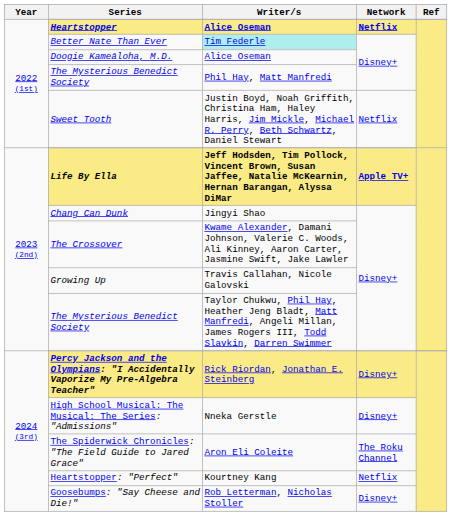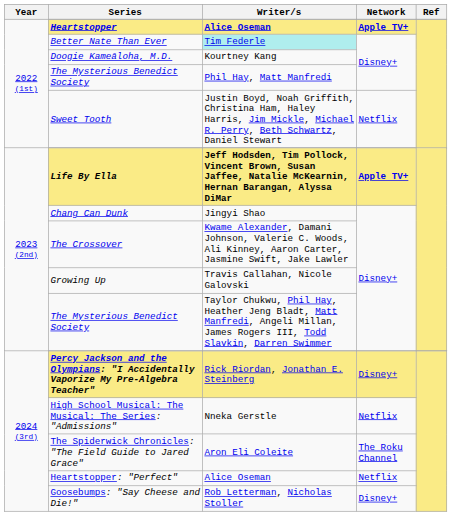 <table class="wikitable" style="width:100%">
 <tr bgcolor="#bebebe">
 <th width="5%">Year</th>
 <th width="20%">Series</th>
 <th width="20%">Writer/s</th>
 <th width="5%">Network</th>
 <th width="3%">Ref</th>
 </tr>
 <tr>
 <td rowspan=6 style="text-align:center"><a href='#'>2022</a><br><small><a href='#'>(1st)</a></small></td>
 </tr>
 <tr style="background:#FAEB86">
 <td><strong><em><a href='#'>Heartstopper</a></em></strong></td>
 <td><strong><a href='#'>Alice Oseman</a></strong></td>
-<td><strong><a href='#'>Netflix</a></strong></td>
+<td><strong><a href='#'>Apple TV+</a></strong></td>
 <td rowspan=6 style="text-align:center"></td>
 </tr>
 <tr>
 <td><em><a href='#'>Better Nate Than Ever</a></em></td>
 <td style="background: paleturquoise;"><a href='#'>Tim Federle</a></td>
 <td rowspan=3><a href='#'>Disney+</a></td>
 </tr>
 <tr>
 <td><em><a href='#'>Doogie Kameāloha, M.D.</a></em></td>
-<td><a href='#'>Alice Oseman</a></td>
+<td>Kourtney Kang</td>
 </tr>
 <tr>
 <td><em><a href='#'>The Mysterious Benedict Society</a></em></td>
 <td><a href='#'>Phil Hay</a>, <a href='#'>Matt Manfredi</a></td>
 </tr>
 <tr>
 <td><em><a href='#'>Sweet Tooth</a></em></td>
 <td>Justin Boyd, Noah Griffith, Christina Ham, Haley Harris, <a href='#'>Jim Mickle</a>, <a href='#'>Michael R. Perry</a>, <a href='#'>Beth Schwartz</a>, Daniel Stewart</td>
 <td><a href='#'>Netflix</a></td>
 </tr>
 <tr>
 <td rowspan=6 style="text-align:center"><a href='#'>2023</a><br><small><a href='#'>(2nd)</a></small></td>
 </tr>
 <tr style="background:#FAEB86">
 <td><strong><em>Life By Ella</em></strong></td>
 <td><strong>Jeff Hodsden, Tim Pollock, Vincent Brown, Susan Jaffee, Natalie McKearnin, Hernan Barangan, Alyssa DiMar</strong></td>
 <td><strong><a href='#'>Apple TV+</a></strong></td>
 <td rowspan=5 style="text-align:center"></td>
 </tr>
 <tr>
 <td><em><a href='#'>Chang Can Dunk</a></em></td>
 <td>Jingyi Shao</td>
 <td rowspan=4><a href='#'>Disney+</a></td>
 </tr>
 <tr>
 <td><em><a href='#'>The Crossover</a></em></td>
 <td><a href='#'>Kwame Alexander</a>, Damani Johnson, Valerie C. Woods, Ali Kinney, Aaron Carter, Jasmine Swift, Jake Lawler</td>
 </tr>
 <tr>
 <td><em>Growing Up</em></td>
 <td>Travis Callahan, Nicole Galovski</td>
 </tr>
 <tr>
 <td><em><a href='#'>The Mysterious Benedict Society</a></em></td>
 <td>Taylor Chukwu, <a href='#'>Phil Hay</a>, Heather Jeng Bladt, <a href='#'>Matt Manfredi</a>, Angeli Millan, James Rogers III, <a href='#'>Todd Slavkin</a>, <a href='#'>Darren Swimmer</a></td>
 </tr>
 <tr>
 <td rowspan=7 style="text-align:center"><a href='#'>2024</a><br><small><a href='#'>(3rd)</a></small></td>
 </tr>
 <tr style="background:#FAEB86">
 <td><strong><em><a href='#'>Percy Jackson and the Olympians</a><em>: "I Accidentally Vaporize My Pre-Algebra Teacher"<strong></td>
 <td><a href='#'>Rick Riordan</a>, <a href='#'>Jonathan E. Steinberg</a></td>
 <td></strong><a href='#'>Disney+</a><strong></td>
 <td rowspan=6 style="text-align:center"></td>
 </tr>
 <tr>
 <td></em><a href='#'>High School Musical: The Musical: The Series</a><em>: "Admissions"</td>
 <td>Nneka Gerstle</td>
-<td><a href='#'>Disney+</a></td>
+<td><a href='#'>Netflix</a></td>
 </tr>
 <tr>
 <td></em><a href='#'>The Spiderwick Chronicles</a><em>: "The Field Guide to Jared Grace"</td>
 <td><a href='#'>Aron Eli Coleite</a></td>
 <td><a href='#'>The Roku Channel</a></td>
 </tr>
 <tr>
 <td></em><a href='#'>Heartstopper</a><em>: "Perfect"</td>
-<td>Kourtney Kang</td>
+<td><a href='#'>Alice Oseman</a></td>
 <td><a href='#'>Netflix</a></td>
 </tr>
 <tr>
 <td></em><a href='#'>Goosebumps</a><em>: "Say Cheese and Die!"</td>
 <td><a href='#'>Rob Letterman</a>, <a href='#'>Nicholas Stoller</a></td>
 <td><a href='#'>Disney+</a></td>
 </tr>
 </table>
